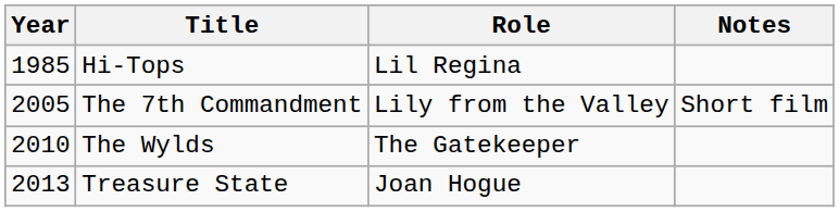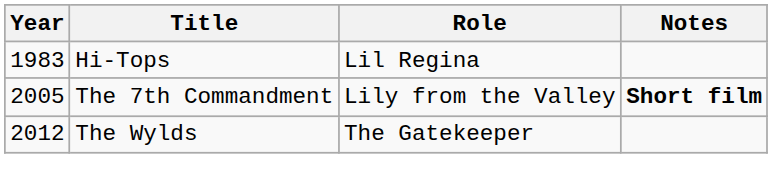 <table class="wikitable">
 <tr>
 <th>Year</th>
 <th>Title</th>
 <th>Role</th>
 <th>Notes</th>
 </tr>
 <tr>
-<td>1985</td>
+<td>1983</td>
 <td>Hi-Tops<em></td>
 <td>Lil Regina</td>
 <td></td>
 </tr>
 <tr>
 <td>2005</td>
 <td></em>The 7th Commandment<em></td>
 <td>Lily from the Valley</td>
-<td>Short film</td>
+<td><strong>Short film</strong></td>
 </tr>
 <tr>
-<td>2010</td>
+<td>2012</td>
 <td></em>The Wylds<em></td>
 <td>The Gatekeeper</td>
 <td></td>
 </tr>
-<tr>
-<td>2013</td>
-<td></em>Treasure State<em></td>
-<td>Joan Hogue</td>
-<td></td>
-</tr>
 </table>
